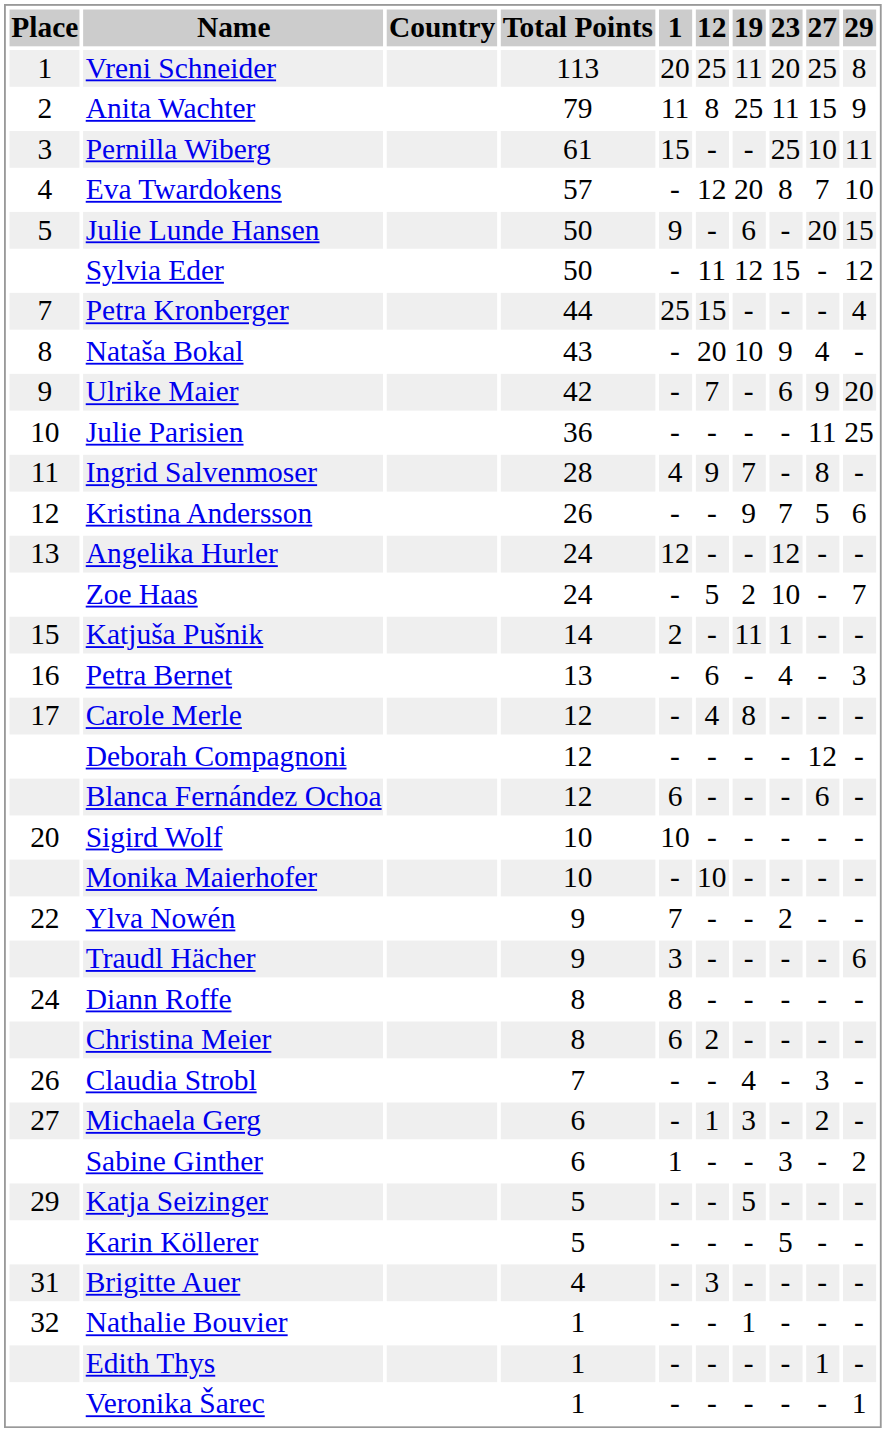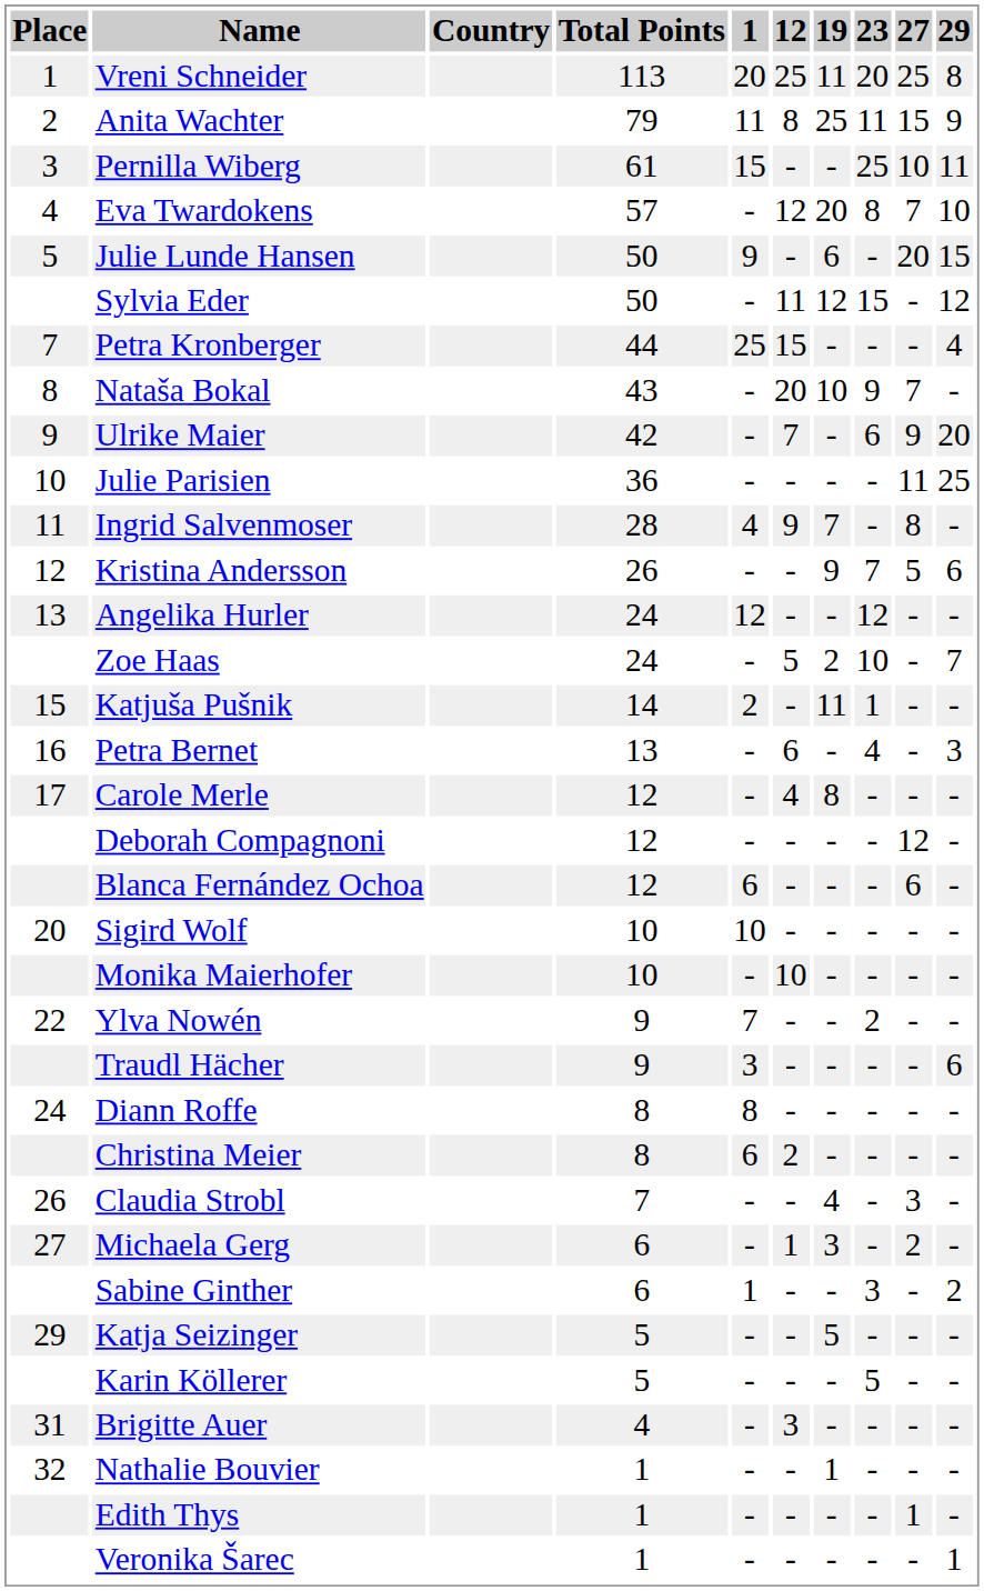 <table border="0" style="border: 1px solid #999; background-color:#FFFFFF; text-align:center">
 <tr align="center" bgcolor="#CCCCCC">
 <th>Place</th>
 <th>Name</th>
 <th>Country</th>
 <th>Total Points</th>
 <th>1</th>
 <th>12</th>
 <th>19</th>
 <th>23</th>
 <th>27</th>
 <th>29</th>
 </tr>
 <tr bgcolor="#EFEFEF">
 <td>1</td>
 <td align="left"><a href='#'>Vreni Schneider</a></td>
 <td align="left"></td>
 <td>113</td>
 <td>20</td>
 <td>25</td>
 <td>11</td>
 <td>20</td>
 <td>25</td>
 <td>8</td>
 </tr>
 <tr>
 <td>2</td>
 <td align="left"><a href='#'>Anita Wachter</a></td>
 <td align="left"></td>
 <td>79</td>
 <td>11</td>
 <td>8</td>
 <td>25</td>
 <td>11</td>
 <td>15</td>
 <td>9</td>
 </tr>
 <tr bgcolor="#EFEFEF">
 <td>3</td>
 <td align="left"><a href='#'>Pernilla Wiberg</a></td>
 <td align="left"></td>
 <td>61</td>
 <td>15</td>
 <td>-</td>
 <td>-</td>
 <td>25</td>
 <td>10</td>
 <td>11</td>
 </tr>
 <tr>
 <td>4</td>
 <td align="left"><a href='#'>Eva Twardokens</a></td>
 <td align="left"></td>
 <td>57</td>
 <td>-</td>
 <td>12</td>
 <td>20</td>
 <td>8</td>
 <td>7</td>
 <td>10</td>
 </tr>
 <tr bgcolor="#EFEFEF">
 <td>5</td>
 <td align="left"><a href='#'>Julie Lunde Hansen</a></td>
 <td align="left"></td>
 <td>50</td>
 <td>9</td>
 <td>-</td>
 <td>6</td>
 <td>-</td>
 <td>20</td>
 <td>15</td>
 </tr>
 <tr>
 <td></td>
 <td align="left"><a href='#'>Sylvia Eder</a></td>
 <td align="left"></td>
 <td>50</td>
 <td>-</td>
 <td>11</td>
 <td>12</td>
 <td>15</td>
 <td>-</td>
 <td>12</td>
 </tr>
 <tr bgcolor="#EFEFEF">
 <td>7</td>
 <td align="left"><a href='#'>Petra Kronberger</a></td>
 <td align="left"></td>
 <td>44</td>
 <td>25</td>
 <td>15</td>
 <td>-</td>
 <td>-</td>
 <td>-</td>
 <td>4</td>
 </tr>
 <tr>
 <td>8</td>
 <td align="left"><a href='#'>Nataša Bokal</a></td>
 <td align="left"></td>
 <td>43</td>
 <td>-</td>
 <td>20</td>
 <td>10</td>
 <td>9</td>
-<td>4</td>
+<td>7</td>
 <td>-</td>
 </tr>
 <tr bgcolor="#EFEFEF">
 <td>9</td>
 <td align="left"><a href='#'>Ulrike Maier</a></td>
 <td align="left"></td>
 <td>42</td>
 <td>-</td>
 <td>7</td>
 <td>-</td>
 <td>6</td>
 <td>9</td>
 <td>20</td>
 </tr>
 <tr>
 <td>10</td>
 <td align="left"><a href='#'>Julie Parisien</a></td>
 <td align="left"></td>
 <td>36</td>
 <td>-</td>
 <td>-</td>
 <td>-</td>
 <td>-</td>
 <td>11</td>
 <td>25</td>
 </tr>
 <tr bgcolor="#EFEFEF">
 <td>11</td>
 <td align="left"><a href='#'>Ingrid Salvenmoser</a></td>
 <td align="left"></td>
 <td>28</td>
 <td>4</td>
 <td>9</td>
 <td>7</td>
 <td>-</td>
 <td>8</td>
 <td>-</td>
 </tr>
 <tr>
 <td>12</td>
 <td align="left"><a href='#'>Kristina Andersson</a></td>
 <td align="left"></td>
 <td>26</td>
 <td>-</td>
 <td>-</td>
 <td>9</td>
 <td>7</td>
 <td>5</td>
 <td>6</td>
 </tr>
 <tr bgcolor="#EFEFEF">
 <td>13</td>
 <td align="left"><a href='#'>Angelika Hurler</a></td>
 <td align="left"></td>
 <td>24</td>
 <td>12</td>
 <td>-</td>
 <td>-</td>
 <td>12</td>
 <td>-</td>
 <td>-</td>
 </tr>
 <tr>
 <td></td>
 <td align="left"><a href='#'>Zoe Haas</a></td>
 <td align="left"></td>
 <td>24</td>
 <td>-</td>
 <td>5</td>
 <td>2</td>
 <td>10</td>
 <td>-</td>
 <td>7</td>
 </tr>
 <tr bgcolor="#EFEFEF">
 <td>15</td>
 <td align="left"><a href='#'>Katjuša Pušnik</a></td>
 <td align="left"></td>
 <td>14</td>
 <td>2</td>
 <td>-</td>
 <td>11</td>
 <td>1</td>
 <td>-</td>
 <td>-</td>
 </tr>
 <tr>
 <td>16</td>
 <td align="left"><a href='#'>Petra Bernet</a></td>
 <td align="left"></td>
 <td>13</td>
 <td>-</td>
 <td>6</td>
 <td>-</td>
 <td>4</td>
 <td>-</td>
 <td>3</td>
 </tr>
 <tr bgcolor="#EFEFEF">
 <td>17</td>
 <td align="left"><a href='#'>Carole Merle</a></td>
 <td align="left"></td>
 <td>12</td>
 <td>-</td>
 <td>4</td>
 <td>8</td>
 <td>-</td>
 <td>-</td>
 <td>-</td>
 </tr>
 <tr>
 <td></td>
 <td align="left"><a href='#'>Deborah Compagnoni</a></td>
 <td align="left"></td>
 <td>12</td>
 <td>-</td>
 <td>-</td>
 <td>-</td>
 <td>-</td>
 <td>12</td>
 <td>-</td>
 </tr>
 <tr bgcolor="#EFEFEF">
 <td></td>
 <td align="left"><a href='#'>Blanca Fernández Ochoa</a></td>
 <td align="left"></td>
 <td>12</td>
 <td>6</td>
 <td>-</td>
 <td>-</td>
 <td>-</td>
 <td>6</td>
 <td>-</td>
 </tr>
 <tr>
 <td>20</td>
 <td align="left"><a href='#'>Sigird Wolf</a></td>
 <td align="left"></td>
 <td>10</td>
 <td>10</td>
 <td>-</td>
 <td>-</td>
 <td>-</td>
 <td>-</td>
 <td>-</td>
 </tr>
 <tr bgcolor="#EFEFEF">
 <td></td>
 <td align="left"><a href='#'>Monika Maierhofer</a></td>
 <td align="left"></td>
 <td>10</td>
 <td>-</td>
 <td>10</td>
 <td>-</td>
 <td>-</td>
 <td>-</td>
 <td>-</td>
 </tr>
 <tr>
 <td>22</td>
 <td align="left"><a href='#'>Ylva Nowén</a></td>
 <td align="left"></td>
 <td>9</td>
 <td>7</td>
 <td>-</td>
 <td>-</td>
 <td>2</td>
 <td>-</td>
 <td>-</td>
 </tr>
 <tr bgcolor="#EFEFEF">
 <td></td>
 <td align="left"><a href='#'>Traudl Hächer</a></td>
 <td align="left"></td>
 <td>9</td>
 <td>3</td>
 <td>-</td>
 <td>-</td>
 <td>-</td>
 <td>-</td>
 <td>6</td>
 </tr>
 <tr>
 <td>24</td>
 <td align="left"><a href='#'>Diann Roffe</a></td>
 <td align="left"></td>
 <td>8</td>
 <td>8</td>
 <td>-</td>
 <td>-</td>
 <td>-</td>
 <td>-</td>
 <td>-</td>
 </tr>
 <tr bgcolor="#EFEFEF">
 <td></td>
 <td align="left"><a href='#'>Christina Meier</a></td>
 <td align="left"></td>
 <td>8</td>
 <td>6</td>
 <td>2</td>
 <td>-</td>
 <td>-</td>
 <td>-</td>
 <td>-</td>
 </tr>
 <tr>
 <td>26</td>
 <td align="left"><a href='#'>Claudia Strobl</a></td>
 <td align="left"></td>
 <td>7</td>
 <td>-</td>
 <td>-</td>
 <td>4</td>
 <td>-</td>
 <td>3</td>
 <td>-</td>
 </tr>
 <tr bgcolor="#EFEFEF">
 <td>27</td>
 <td align="left"><a href='#'>Michaela Gerg</a></td>
 <td align="left"></td>
 <td>6</td>
 <td>-</td>
 <td>1</td>
 <td>3</td>
 <td>-</td>
 <td>2</td>
 <td>-</td>
 </tr>
 <tr>
 <td></td>
 <td align="left"><a href='#'>Sabine Ginther</a></td>
 <td align="left"></td>
 <td>6</td>
 <td>1</td>
 <td>-</td>
 <td>-</td>
 <td>3</td>
 <td>-</td>
 <td>2</td>
 </tr>
 <tr bgcolor="#EFEFEF">
 <td>29</td>
 <td align="left"><a href='#'>Katja Seizinger</a></td>
 <td align="left"></td>
 <td>5</td>
 <td>-</td>
 <td>-</td>
 <td>5</td>
 <td>-</td>
 <td>-</td>
 <td>-</td>
 </tr>
 <tr>
 <td></td>
 <td align="left"><a href='#'>Karin Köllerer</a></td>
 <td align="left"></td>
 <td>5</td>
 <td>-</td>
 <td>-</td>
 <td>-</td>
 <td>5</td>
 <td>-</td>
 <td>-</td>
 </tr>
 <tr bgcolor="#EFEFEF">
 <td>31</td>
 <td align="left"><a href='#'>Brigitte Auer</a></td>
 <td align="left"></td>
 <td>4</td>
 <td>-</td>
 <td>3</td>
 <td>-</td>
 <td>-</td>
 <td>-</td>
 <td>-</td>
 </tr>
 <tr>
 <td>32</td>
 <td align="left"><a href='#'>Nathalie Bouvier</a></td>
 <td align="left"></td>
 <td>1</td>
 <td>-</td>
 <td>-</td>
 <td>1</td>
 <td>-</td>
 <td>-</td>
 <td>-</td>
 </tr>
 <tr bgcolor="#EFEFEF">
 <td></td>
 <td align="left"><a href='#'>Edith Thys</a></td>
 <td align="left"></td>
 <td>1</td>
 <td>-</td>
 <td>-</td>
 <td>-</td>
 <td>-</td>
 <td>1</td>
 <td>-</td>
 </tr>
 <tr>
 <td></td>
 <td align="left"><a href='#'>Veronika Šarec</a></td>
 <td align="left"></td>
 <td>1</td>
 <td>-</td>
 <td>-</td>
 <td>-</td>
 <td>-</td>
 <td>-</td>
 <td>1</td>
 </tr>
 </table>
